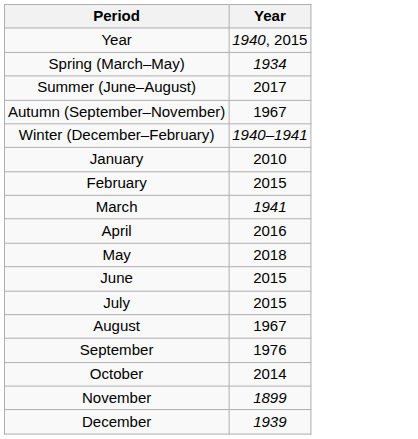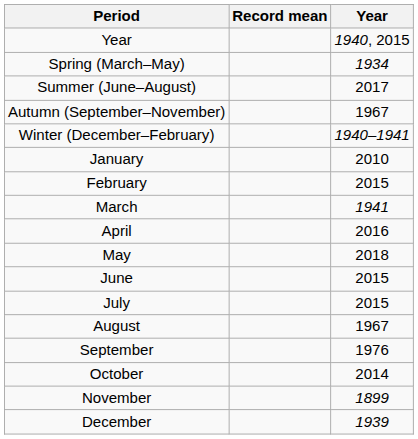 <table class="wikitable plainrowheaders" style="text-align:center;">
 <tr>
 <th>Period</th>
+<th>Record mean</th>
 <th>Year</th>
 </tr>
 <tr>
 <td>Year</td>
+<td></td>
 <td><em>1940</em>, 2015</td>
 </tr>
 <tr>
 <td>Spring (March–May)</td>
+<td></td>
 <td><em>1934</em></td>
 </tr>
 <tr>
 <td>Summer (June–August)</td>
+<td></td>
 <td>2017</td>
 </tr>
 <tr>
 <td>Autumn (September–November)</td>
+<td></td>
 <td>1967</td>
 </tr>
 <tr>
 <td>Winter (December–February)</td>
+<td></td>
 <td><em>1940–1941</em></td>
 </tr>
 <tr>
 <td>January</td>
+<td></td>
 <td>2010</td>
 </tr>
 <tr>
 <td>February</td>
+<td></td>
 <td>2015</td>
 </tr>
 <tr>
 <td>March</td>
+<td></td>
 <td><em>1941</em></td>
 </tr>
 <tr>
 <td>April</td>
+<td></td>
 <td>2016</td>
 </tr>
 <tr>
 <td>May</td>
+<td></td>
 <td>2018</td>
 </tr>
 <tr>
 <td>June</td>
+<td></td>
 <td>2015</td>
 </tr>
 <tr>
 <td>July</td>
+<td></td>
 <td>2015</td>
 </tr>
 <tr>
 <td>August</td>
+<td></td>
 <td>1967</td>
 </tr>
 <tr>
 <td>September</td>
+<td></td>
 <td>1976</td>
 </tr>
 <tr>
 <td>October</td>
+<td></td>
 <td>2014</td>
 </tr>
 <tr>
 <td>November</td>
+<td></td>
 <td><em>1899</em></td>
 </tr>
 <tr>
 <td>December</td>
+<td></td>
 <td><em>1939</em></td>
 </tr>
 </table>
